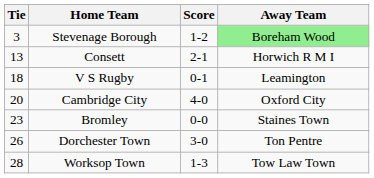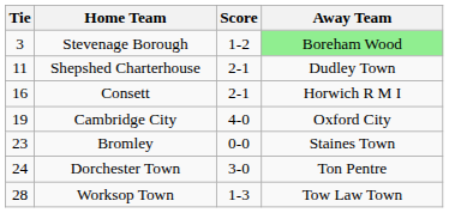 <table class="wikitable" style="text-align:center;">
 <tr>
 <th width=20>Tie</th>
 <th width=175>Home Team</th>
 <th width=20>Score</th>
 <th width=175>Away Team</th>
 </tr>
 <tr>
 <td>3</td>
 <td>Stevenage Borough</td>
 <td>1-2</td>
 <td style="background: lightgreen;">Boreham Wood</td>
 </tr>
 <tr>
-<td>13</td>
+<td>11</td>
+<td>Shepshed Charterhouse</td>
+<td>2-1</td>
+<td>Dudley Town</td>
+</tr>
+<tr>
+<td>16</td>
 <td>Consett</td>
 <td>2-1</td>
 <td>Horwich R M I</td>
 </tr>
 <tr>
-<td>18</td>
-<td>V S Rugby</td>
-<td>0-1</td>
-<td>Leamington</td>
-</tr>
-<tr>
-<td>20</td>
+<td>19</td>
 <td>Cambridge City</td>
 <td>4-0</td>
 <td>Oxford City</td>
 </tr>
 <tr>
 <td>23</td>
 <td>Bromley</td>
 <td>0-0</td>
 <td>Staines Town</td>
 </tr>
 <tr>
-<td>26</td>
+<td>24</td>
 <td>Dorchester Town</td>
 <td>3-0</td>
 <td>Ton Pentre</td>
 </tr>
 <tr>
 <td>28</td>
 <td>Worksop Town</td>
 <td>1-3</td>
 <td>Tow Law Town</td>
 </tr>
 </table>
